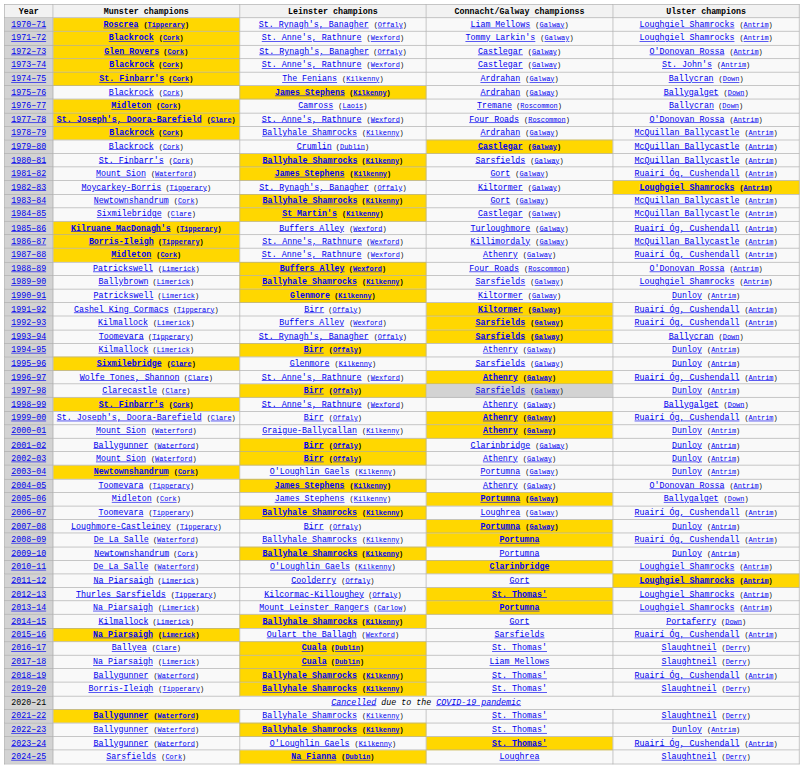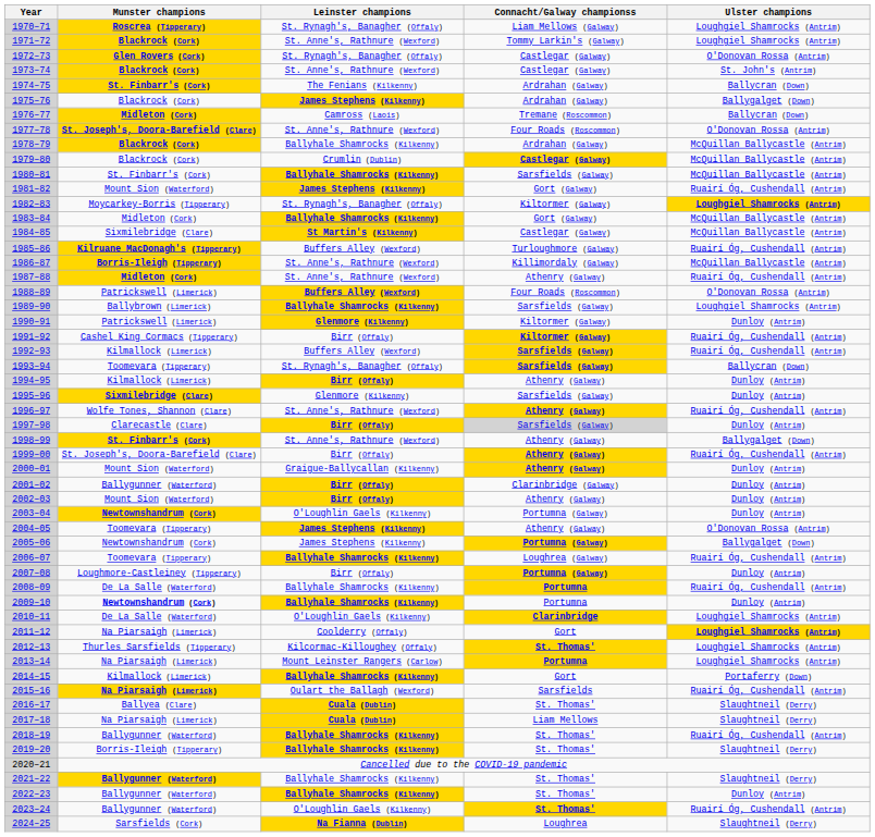 <table class="wikitable sortable">
 <tr style="background:white">
 <th width=6%><strong>Year</strong></th>
 <th width=23%><strong>Munster champions</strong></th>
 <th width=23%><strong>Leinster champions</strong></th>
 <th width=23%><strong>Connacht/Galway champions</strong>s</th>
 <th width=23%><strong>Ulster champions</strong></th>
 </tr>
 <tr align="center">
 <td bgcolor=lightgray><a href='#'>1970–71</a></td>
 <td bgcolor=gold><strong> <a href='#'>Roscrea</a> <small>(<a href='#'>Tipperary</a>)</small></strong></td>
 <td> <a href='#'>St. Rynagh's, Banagher</a> <small>(<a href='#'>Offaly</a>)</small></td>
 <td> <a href='#'>Liam Mellows</a> <small>(<a href='#'>Galway</a>)</small></td>
 <td> <a href='#'>Loughgiel Shamrocks</a> <small>(<a href='#'>Antrim</a>)</small></td>
 </tr>
 <tr align="center">
 <td bgcolor=lightgray><a href='#'>1971–72</a></td>
 <td bgcolor=gold><strong> <a href='#'>Blackrock</a> <small>(<a href='#'>Cork</a>)</small></strong></td>
 <td> <a href='#'>St. Anne's, Rathnure</a> <small>(<a href='#'>Wexford</a>)</small></td>
 <td> <a href='#'>Tommy Larkin's</a> <small>(<a href='#'>Galway</a>)</small></td>
 <td> <a href='#'>Loughgiel Shamrocks</a> <small>(<a href='#'>Antrim</a>)</small></td>
 </tr>
 <tr align="center">
 <td bgcolor=lightgray><a href='#'>1972–73</a></td>
 <td bgcolor=gold><strong> <a href='#'>Glen Rovers</a><small> (<a href='#'>Cork</a>)</small></strong></td>
 <td> <a href='#'>St. Rynagh's, Banagher</a><small> (<a href='#'>Offaly</a>)</small></td>
 <td> <a href='#'>Castlegar</a> <small>(<a href='#'>Galway</a>)</small></td>
 <td> <a href='#'>O'Donovan Rossa</a> <small>(<a href='#'>Antrim</a>)</small></td>
 </tr>
 <tr align="center">
 <td bgcolor=lightgray><a href='#'>1973–74</a></td>
 <td bgcolor=gold><strong> <a href='#'>Blackrock</a><small> (<a href='#'>Cork</a>)</small></strong></td>
 <td> <a href='#'>St. Anne's, Rathnure</a> <small>(<a href='#'>Wexford</a>)</small></td>
 <td> <a href='#'>Castlegar</a> <small>(<a href='#'>Galway</a>)</small></td>
 <td> <a href='#'>St. John's</a> <small>(<a href='#'>Antrim</a>)</small></td>
 </tr>
 <tr align="center">
 <td bgcolor=lightgray><a href='#'>1974–75</a></td>
 <td bgcolor=gold><strong> <a href='#'>St. Finbarr's</a><small> (<a href='#'>Cork</a>)</small></strong></td>
 <td> <a href='#'>The Fenians</a> <small>(<a href='#'>Kilkenny</a>)</small></td>
 <td> <a href='#'>Ardrahan</a> <small>(<a href='#'>Galway</a>)</small></td>
 <td> <a href='#'>Ballycran</a> <small>(<a href='#'>Down</a>)</small></td>
 </tr>
 <tr align="center">
 <td bgcolor=lightgray><a href='#'>1975–76</a></td>
 <td> <a href='#'>Blackrock</a> <small>(<a href='#'>Cork</a>)</small></td>
 <td bgcolor=gold><strong> <a href='#'>James Stephens</a><small> (<a href='#'>Kilkenny</a>)</small></strong></td>
 <td> <a href='#'>Ardrahan</a> <small>(<a href='#'>Galway</a>)</small></td>
 <td> <a href='#'>Ballygalget</a> <small>(<a href='#'>Down</a>)</small></td>
 </tr>
 <tr align="center">
 <td bgcolor=lightgray><a href='#'>1976–77</a></td>
 <td bgcolor=gold><strong> <a href='#'>Midleton</a> <small>(<a href='#'>Cork</a>)</small></strong></td>
 <td> <a href='#'>Camross</a> <small>(<a href='#'>Laois</a>)</small></td>
 <td> <a href='#'>Tremane</a><small> (<a href='#'>Roscommon</a>)</small></td>
 <td> <a href='#'>Ballycran</a><small> (<a href='#'>Down</a>)</small></td>
 </tr>
 <tr align="center">
 <td bgcolor=lightgray><a href='#'>1977–78</a></td>
 <td bgcolor=gold><strong> <a href='#'>St. Joseph's, Doora-Barefield</a> <small>(<a href='#'>Clare</a>)</small></strong></td>
 <td> <a href='#'>St. Anne's, Rathnure</a> <small>(<a href='#'>Wexford</a>)</small></td>
 <td> <a href='#'>Four Roads</a>  <small>(<a href='#'>Roscommon</a>)</small></td>
 <td> <a href='#'>O'Donovan Rossa</a> <small>(<a href='#'>Antrim</a>)</small></td>
 </tr>
 <tr align="center">
 <td bgcolor=lightgray><a href='#'>1978–79</a></td>
 <td bgcolor=gold><strong> <a href='#'>Blackrock</a><small> (<a href='#'>Cork</a>)</small></strong></td>
 <td> <a href='#'>Ballyhale Shamrocks</a> <small>(<a href='#'>Kilkenny</a>)</small></td>
 <td> <a href='#'>Ardrahan</a> <small>(<a href='#'>Galway</a>)</small></td>
 <td> <a href='#'>McQuillan Ballycastle</a> <small>(<a href='#'>Antrim</a>)</small></td>
 </tr>
 <tr align="center">
 <td bgcolor=lightgray><a href='#'>1979–80</a></td>
 <td> <a href='#'>Blackrock</a> <small>(<a href='#'>Cork</a>)</small></td>
 <td> <a href='#'>Crumlin</a><small> (<a href='#'>Dublin</a>)</small></td>
 <td bgcolor=gold><strong> <a href='#'>Castlegar</a> <small>(<a href='#'>Galway</a>)</small></strong></td>
 <td> <a href='#'>McQuillan Ballycastle</a> <small>(<a href='#'>Antrim</a>)</small></td>
 </tr>
 <tr align="center">
 <td bgcolor=lightgray><a href='#'>1980–81</a></td>
 <td> <a href='#'>St. Finbarr's</a> <small>(<a href='#'>Cork</a>)</small></td>
 <td bgcolor=gold><strong> <a href='#'>Ballyhale Shamrocks</a><small> (<a href='#'>Kilkenny</a>)</small></strong></td>
 <td> <a href='#'>Sarsfields</a> <small>(<a href='#'>Galway</a>)</small></td>
 <td> <a href='#'>McQuillan Ballycastle</a> <small>(<a href='#'>Antrim</a>)</small></td>
 </tr>
 <tr align="center">
 <td bgcolor=lightgray><a href='#'>1981–82</a></td>
 <td> <a href='#'>Mount Sion</a> <small>(<a href='#'>Waterford</a>)</small></td>
 <td bgcolor=gold><strong> <a href='#'>James Stephens</a> <small>(<a href='#'>Kilkenny</a>)</small></strong></td>
 <td> <a href='#'>Gort</a> <small>(<a href='#'>Galway</a>)</small></td>
 <td> <a href='#'>Ruairí Óg, Cushendall</a> <small>(<a href='#'>Antrim</a>)</small></td>
 </tr>
 <tr align="center">
 <td bgcolor=lightgray><a href='#'>1982–83</a></td>
 <td> <a href='#'>Moycarkey-Borris</a><small> (<a href='#'>Tipperary</a>)</small></td>
 <td> <a href='#'>St. Rynagh's, Banagher</a><small> (<a href='#'>Offaly</a>)</small></td>
 <td> <a href='#'>Kiltormer</a> <small>(<a href='#'>Galway</a>)</small></td>
 <td bgcolor=gold><strong> <a href='#'>Loughgiel Shamrocks</a> <small>(<a href='#'>Antrim</a>)</small></strong></td>
 </tr>
 <tr align="center">
 <td bgcolor=lightgray><a href='#'>1983–84</a></td>
-<td> <a href='#'>Newtownshandrum</a> <small>(<a href='#'>Cork</a>)</small></td>
+<td> <a href='#'>Midleton</a><small> (<a href='#'>Cork</a>)</small></td>
 <td bgcolor=gold><strong> <a href='#'>Ballyhale Shamrocks</a><small> (<a href='#'>Kilkenny</a>)</small></strong></td>
 <td> <a href='#'>Gort</a> <small>(<a href='#'>Galway</a>)</small></td>
 <td> <a href='#'>McQuillan Ballycastle</a> <small>(<a href='#'>Antrim</a>)</small></td>
 </tr>
 <tr align="center">
 <td bgcolor=lightgray><a href='#'>1984–85</a></td>
 <td> <a href='#'>Sixmilebridge</a> <small>(<a href='#'>Clare</a>)</small></td>
 <td bgcolor=gold> <strong><a href='#'>St Martin's</a> <small>(<a href='#'>Kilkenny</a>)</small></strong></td>
 <td> <a href='#'>Castlegar</a> <small>(<a href='#'>Galway</a>)</small></td>
 <td> <a href='#'>McQuillan Ballycastle</a> <small>(<a href='#'>Antrim</a>)</small></td>
 </tr>
 <tr align="center">
 <td bgcolor=lightgray><a href='#'>1985–86</a></td>
 <td bgcolor=gold><strong> <a href='#'>Kilruane MacDonagh's</a> <small>(<a href='#'>Tipperary</a>)</small></strong></td>
 <td> <a href='#'>Buffers Alley</a> <small>(<a href='#'>Wexford</a>)</small></td>
 <td> <a href='#'>Turloughmore</a> <small>(<a href='#'>Galway</a>)</small></td>
 <td> <a href='#'>Ruairí Óg, Cushendall</a> <small>(<a href='#'>Antrim</a>)</small></td>
 </tr>
 <tr align="center">
 <td bgcolor=lightgray><a href='#'>1986–87</a></td>
 <td bgcolor=gold><strong> <a href='#'>Borris-Ileigh</a><small> (<a href='#'>Tipperary</a>)</small></strong></td>
 <td> <a href='#'>St. Anne's, Rathnure</a><small> (<a href='#'>Wexford</a>)</small></td>
 <td> <a href='#'>Killimordaly</a> <small>(<a href='#'>Galway</a>)</small></td>
 <td> <a href='#'>McQuillan Ballycastle</a> <small>(<a href='#'>Antrim</a>)</small></td>
 </tr>
 <tr align="center">
 <td bgcolor=lightgray><a href='#'>1987–88</a></td>
 <td bgcolor=gold><strong> <a href='#'>Midleton</a> <small>(<a href='#'>Cork</a>)</small></strong></td>
 <td> <a href='#'>St. Anne's, Rathnure</a> <small>(<a href='#'>Wexford</a>)</small></td>
 <td> <a href='#'>Athenry</a> <small>(<a href='#'>Galway</a>)</small></td>
 <td> <a href='#'>Ruairí Óg, Cushendall</a> <small>(<a href='#'>Antrim</a>)</small></td>
 </tr>
 <tr align="center">
 <td bgcolor=lightgray><a href='#'>1988–89</a></td>
 <td> <a href='#'>Patrickswell</a> <small>(<a href='#'>Limerick</a>)</small></td>
 <td bgcolor=gold><strong> <a href='#'>Buffers Alley</a><small> (<a href='#'>Wexford</a>)</small></strong></td>
 <td> <a href='#'>Four Roads</a> <small> (<a href='#'>Roscommon</a>)</small></td>
 <td> <a href='#'>O'Donovan Rossa</a> <small>(<a href='#'>Antrim</a>)</small></td>
 </tr>
 <tr align="center">
 <td bgcolor=lightgray><a href='#'>1989–90</a></td>
 <td> <a href='#'>Ballybrown</a><small> (<a href='#'>Limerick</a>)</small></td>
 <td bgcolor=gold><strong> <a href='#'>Ballyhale Shamrocks</a> <small>(<a href='#'>Kilkenny</a>)</small></strong></td>
 <td> <a href='#'>Sarsfields</a> <small>(<a href='#'>Galway</a>)</small></td>
 <td> <a href='#'>Loughgiel Shamrocks</a> <small>(<a href='#'>Antrim</a>) </small></td>
 </tr>
 <tr align="center">
 <td bgcolor=lightgray><a href='#'>1990–91</a></td>
 <td> <a href='#'>Patrickswell</a><small> (<a href='#'>Limerick</a>)</small></td>
 <td bgcolor=gold><strong> <a href='#'>Glenmore</a><small> (<a href='#'>Kilkenny</a>)</small></strong></td>
 <td> <a href='#'>Kiltormer</a> <small>(<a href='#'>Galway</a>)</small></td>
 <td> <a href='#'>Dunloy</a> <small>(<a href='#'>Antrim</a>)</small></td>
 </tr>
 <tr align="center">
 <td bgcolor=lightgray><a href='#'>1991–92</a></td>
 <td> <a href='#'>Cashel King Cormacs</a><small> (<a href='#'>Tipperary</a>)</small></td>
 <td> <a href='#'>Birr</a><small> (<a href='#'>Offaly</a>)</small></td>
 <td bgcolor=gold><strong> <a href='#'>Kiltormer</a> <small>(<a href='#'>Galway</a>)</small></strong></td>
 <td> <a href='#'>Ruairí Óg, Cushendall</a> <small>(<a href='#'>Antrim</a>)</small></td>
 </tr>
 <tr align="center">
 <td bgcolor=lightgray><a href='#'>1992–93</a></td>
 <td> <a href='#'>Kilmallock</a> <small>(<a href='#'>Limerick</a>)</small></td>
 <td> <a href='#'>Buffers Alley</a> <small>(<a href='#'>Wexford</a>)</small></td>
 <td bgcolor=gold><strong> <a href='#'>Sarsfields</a> <small>(<a href='#'>Galway</a>)</small></strong></td>
 <td> <a href='#'>Ruairí Óg, Cushendall</a> <small>(<a href='#'>Antrim</a>)</small></td>
 </tr>
 <tr align="center">
 <td bgcolor=lightgray><a href='#'>1993–94</a></td>
 <td> <a href='#'>Toomevara</a><small> (<a href='#'>Tipperary</a>)</small></td>
 <td> <a href='#'>St. Rynagh's, Banagher</a> <small>(<a href='#'>Offaly</a>)</small></td>
 <td bgcolor=gold><strong> <a href='#'>Sarsfields</a> <small>(<a href='#'>Galway</a>)</small></strong></td>
 <td> <a href='#'>Ballycran</a> <small>(<a href='#'>Down</a>)</small></td>
 </tr>
 <tr align="center">
 <td bgcolor=lightgray><a href='#'>1994–95</a></td>
 <td> <a href='#'>Kilmallock</a><small> (<a href='#'>Limerick</a>)</small></td>
 <td bgcolor=gold><strong> <a href='#'>Birr</a> <small>(<a href='#'>Offaly</a>)</small></strong></td>
 <td> <a href='#'>Athenry</a> <small>(<a href='#'>Galway</a>)</small></td>
 <td> <a href='#'>Dunloy</a> <small>(<a href='#'>Antrim</a>)</small></td>
 </tr>
 <tr align="center">
 <td bgcolor=lightgray><a href='#'>1995–96</a></td>
 <td bgcolor=gold><strong> <a href='#'>Sixmilebridge</a> <small>(<a href='#'>Clare</a>)</small></strong></td>
 <td> <a href='#'>Glenmore</a> <small>(<a href='#'>Kilkenny</a>)</small></td>
 <td> <a href='#'>Sarsfields</a> <small>(<a href='#'>Galway</a>)</small></td>
 <td> <a href='#'>Dunloy</a> <small>(<a href='#'>Antrim</a>)</small></td>
 </tr>
 <tr align="center">
 <td bgcolor=lightgray><a href='#'>1996–97</a></td>
 <td> <a href='#'>Wolfe Tones, Shannon</a><small> (<a href='#'>Clare</a>)</small></td>
 <td> <a href='#'>St. Anne's, Rathnure</a> <small>(<a href='#'>Wexford</a>)</small></td>
 <td bgcolor=gold><strong> <a href='#'>Athenry</a> <small>(<a href='#'>Galway</a>)</small></strong></td>
 <td> <a href='#'>Ruairí Óg, Cushendall</a> <small>(<a href='#'>Antrim</a>)</small></td>
 </tr>
 <tr align="center">
 <td bgcolor=lightgray><a href='#'>1997–98</a></td>
 <td> <a href='#'>Clarecastle</a><small> (<a href='#'>Clare</a>)</small></td>
 <td bgcolor=gold><strong> <a href='#'>Birr</a> <small>(<a href='#'>Offaly</a>)</small></strong></td>
 <td style="background: lightgrey;"> <a href='#'>Sarsfields</a> <small>(<a href='#'>Galway</a>)</small></td>
 <td> <a href='#'>Dunloy</a> <small>(<a href='#'>Antrim</a>)</small></td>
 </tr>
 <tr align="center">
 <td bgcolor=lightgray><a href='#'>1998–99</a></td>
 <td bgcolor=gold><strong> <a href='#'>St. Finbarr's</a> <small>(<a href='#'>Cork</a>)</small></strong></td>
 <td> <a href='#'>St. Anne's, Rathnure</a> <small>(<a href='#'>Wexford</a>)</small></td>
 <td> <a href='#'>Athenry</a> <small>(<a href='#'>Galway</a>)</small></td>
 <td> <a href='#'>Ballygalget</a> <small>(<a href='#'>Down</a>)</small></td>
 </tr>
 <tr align="center">
 <td bgcolor=lightgray><a href='#'>1999–00</a></td>
 <td> <a href='#'>St. Joseph's, Doora-Barefield</a> <small>(<a href='#'>Clare</a>)</small></td>
 <td> <a href='#'>Birr</a> <small>(<a href='#'>Offaly</a>)</small></td>
 <td bgcolor=gold><strong> <a href='#'>Athenry</a> <small>(<a href='#'>Galway</a>)</small></strong></td>
 <td> <a href='#'>Ruairí Óg, Cushendall</a> <small>(<a href='#'>Antrim</a>)</small></td>
 </tr>
 <tr align="center">
 <td bgcolor=lightgray><a href='#'>2000–01</a></td>
 <td> <a href='#'>Mount Sion</a> <small>(<a href='#'>Waterford</a>)</small></td>
 <td> <a href='#'>Graigue-Ballycallan</a> <small>(<a href='#'>Kilkenny</a>)</small></td>
 <td bgcolor=gold><strong> <a href='#'>Athenry</a> <small>(<a href='#'>Galway</a>)</small></strong></td>
 <td> <a href='#'>Dunloy</a> <small>(<a href='#'>Antrim</a>)</small></td>
 </tr>
 <tr align="center">
 <td bgcolor=lightgray><a href='#'>2001–02</a></td>
 <td> <a href='#'>Ballygunner</a> <small>(<a href='#'>Waterford</a>)</small></td>
 <td bgcolor=gold><strong> <a href='#'>Birr</a> <small>(<a href='#'>Offaly</a>)</small></strong></td>
 <td> <a href='#'>Clarinbridge</a> <small>(<a href='#'>Galway</a>)</small></td>
 <td> <a href='#'>Dunloy</a> <small>(<a href='#'>Antrim</a>)</small></td>
 </tr>
 <tr align="center">
 <td bgcolor=lightgray><a href='#'>2002–03</a></td>
 <td> <a href='#'>Mount Sion</a> <small>(<a href='#'>Waterford</a>)</small></td>
 <td bgcolor=gold><strong> <a href='#'>Birr</a> <small>(<a href='#'>Offaly</a>)</small></strong></td>
 <td> <a href='#'>Athenry</a> <small>(<a href='#'>Galway</a>)</small></td>
 <td> <a href='#'>Dunloy</a> <small>(<a href='#'>Antrim</a>)</small></td>
 </tr>
 <tr align="center">
 <td bgcolor=lightgray><a href='#'>2003–04</a></td>
 <td bgcolor=gold><strong> <a href='#'>Newtownshandrum</a> <small>(<a href='#'>Cork</a>)</small></strong></td>
 <td> <a href='#'>O'Loughlin Gaels</a> <small>(<a href='#'>Kilkenny</a>)</small></td>
 <td> <a href='#'>Portumna</a> <small>(<a href='#'>Galway</a>)</small></td>
 <td> <a href='#'>Dunloy</a> <small>(<a href='#'>Antrim</a>)</small></td>
 </tr>
 <tr align="center">
 <td bgcolor=lightgray><a href='#'>2004–05</a></td>
 <td> <a href='#'>Toomevara</a> <small>(<a href='#'>Tipperary</a>)</small></td>
 <td bgcolor=gold><strong> <a href='#'>James Stephens</a> <small>(<a href='#'>Kilkenny</a>)</small></strong></td>
 <td> <a href='#'>Athenry</a> <small>(<a href='#'>Galway</a>)</small></td>
 <td> <a href='#'>O'Donovan Rossa</a> <small>(<a href='#'>Antrim</a>)</small></td>
 </tr>
 <tr align="center">
 <td bgcolor=lightgray><a href='#'>2005–06</a></td>
-<td> <a href='#'>Midleton</a><small> (<a href='#'>Cork</a>)</small></td>
+<td> <a href='#'>Newtownshandrum</a> <small>(<a href='#'>Cork</a>)</small></td>
 <td> <a href='#'>James Stephens</a> <small>(<a href='#'>Kilkenny</a>)</small></td>
 <td bgcolor=gold><strong> <a href='#'>Portumna</a> <small>(<a href='#'>Galway</a>)</small></strong></td>
 <td> <a href='#'>Ballygalget</a> <small>(<a href='#'>Down</a>)</small></td>
 </tr>
 <tr align="center">
 <td bgcolor=lightgray><a href='#'>2006–07</a></td>
 <td> <a href='#'>Toomevara</a> <small>(<a href='#'>Tipperary</a>)</small></td>
 <td bgcolor=gold><strong> <a href='#'>Ballyhale Shamrocks</a> <small>(<a href='#'>Kilkenny</a>)</small></strong></td>
 <td> <a href='#'>Loughrea</a> <small>(<a href='#'>Galway</a>)</small></td>
 <td> <a href='#'>Ruairí Óg, Cushendall</a> <small>(<a href='#'>Antrim</a>)</small></td>
 </tr>
 <tr align="center">
 <td bgcolor=lightgray><a href='#'>2007–08</a></td>
 <td> <a href='#'>Loughmore-Castleiney</a> <small>(<a href='#'>Tipperary</a>)</small></td>
 <td> <a href='#'>Birr</a> <small>(<a href='#'>Offaly</a>)</small></td>
 <td bgcolor=gold><strong> <a href='#'>Portumna</a> <small>(<a href='#'>Galway</a>)</small></strong></td>
 <td> <a href='#'>Dunloy</a> <small>(<a href='#'>Antrim</a>)</small></td>
 </tr>
 <tr align="center">
 <td bgcolor=lightgray><a href='#'>2008–09</a></td>
 <td> <a href='#'>De La Salle</a><small> (<a href='#'>Waterford</a>)</small></td>
 <td> <a href='#'>Ballyhale Shamrocks</a> <small>(<a href='#'>Kilkenny</a>)</small></td>
 <td bgcolor=gold><strong> <a href='#'>Portumna</a></strong></td>
 <td> <a href='#'>Ruairí Óg, Cushendall</a> <small>(<a href='#'>Antrim</a>)</small></td>
 </tr>
 <tr align="center">
 <td bgcolor=lightgray><a href='#'>2009–10</a></td>
-<td> <a href='#'>Newtownshandrum</a><small> (<a href='#'>Cork</a>)</small></td>
+<td><strong> <a href='#'>Newtownshandrum</a><small> (<a href='#'>Cork</a>)</small></strong></td>
 <td bgcolor=gold><strong> <a href='#'>Ballyhale Shamrocks</a><small> (<a href='#'>Kilkenny</a>)</small></strong></td>
 <td> <a href='#'>Portumna</a></td>
 <td> <a href='#'>Dunloy</a> <small>(<a href='#'>Antrim</a>)</small></td>
 </tr>
 <tr align="center">
 <td bgcolor=lightgray><a href='#'>2010–11</a></td>
 <td> <a href='#'>De La Salle</a> <small>(<a href='#'>Waterford</a>)</small></td>
 <td> <a href='#'>O'Loughlin Gaels</a><small> (<a href='#'>Kilkenny</a>)</small></td>
 <td bgcolor=gold> <strong><a href='#'>Clarinbridge</a></strong></td>
 <td> <a href='#'>Loughgiel Shamrocks</a> <small>(<a href='#'>Antrim</a>)</small></td>
 </tr>
 <tr align="center">
 <td bgcolor=lightgray><a href='#'>2011–12</a></td>
 <td> <a href='#'>Na Piarsaigh</a><small> (<a href='#'>Limerick</a>)</small></td>
 <td> <a href='#'>Coolderry</a> <small>(<a href='#'>Offaly</a>)</small></td>
 <td> <a href='#'>Gort</a></td>
 <td bgcolor=gold><strong> <a href='#'>Loughgiel Shamrocks</a> <small>(<a href='#'>Antrim</a>)</small></strong></td>
 </tr>
 <tr align="center">
 <td bgcolor=lightgray><a href='#'>2012–13</a></td>
 <td> <a href='#'>Thurles Sarsfields</a> <small>(<a href='#'>Tipperary</a>)</small></td>
 <td> <a href='#'>Kilcormac-Killoughey</a><small> (<a href='#'>Offaly</a>)</small></td>
 <td bgcolor=gold><strong> <a href='#'>St. Thomas'</a> </strong></td>
 <td> <a href='#'>Loughgiel Shamrocks</a> <small>(<a href='#'>Antrim</a>)</small></td>
 </tr>
 <tr align="center">
 <td bgcolor=lightgray><a href='#'>2013–14</a></td>
 <td> <a href='#'>Na Piarsaigh</a> <small>(<a href='#'>Limerick</a>)</small></td>
 <td> <a href='#'>Mount Leinster Rangers</a><small> (<a href='#'>Carlow</a>)</small></td>
 <td bgcolor=gold><strong> <a href='#'>Portumna</a></strong></td>
 <td> <a href='#'>Loughgiel Shamrocks</a> <small>(<a href='#'>Antrim</a>)</small></td>
 </tr>
 <tr align="center">
 <td bgcolor=lightgray><a href='#'>2014–15</a></td>
 <td> <a href='#'>Kilmallock</a><small> (<a href='#'>Limerick</a>)</small></td>
 <td bgcolor=gold><strong> <a href='#'>Ballyhale Shamrocks</a><small> (<a href='#'>Kilkenny</a>)</small></strong></td>
 <td> <a href='#'>Gort</a></td>
 <td> <a href='#'>Portaferry</a> <small>(<a href='#'>Down</a>)</small></td>
 </tr>
 <tr align="center">
 <td bgcolor=lightgray><a href='#'>2015–16</a></td>
 <td bgcolor=gold><strong> <a href='#'>Na Piarsaigh</a> <small>(<a href='#'>Limerick</a>)</small></strong></td>
 <td> <a href='#'>Oulart the Ballagh</a> <small>(<a href='#'>Wexford</a>)</small></td>
 <td> <a href='#'>Sarsfields</a></td>
 <td> <a href='#'>Ruairí Óg, Cushendall</a> <small>(<a href='#'>Antrim</a>)</small></td>
 </tr>
 <tr align="center">
 <td bgcolor=lightgray><a href='#'>2016–17</a></td>
 <td> <a href='#'>Ballyea</a> <small>(<a href='#'>Clare</a>)</small></td>
 <td bgcolor=gold> <strong><a href='#'>Cuala</a><small> (<a href='#'>Dublin</a>)</small></strong></td>
 <td> <a href='#'>St. Thomas'</a></td>
 <td> <a href='#'>Slaughtneil</a> <small>(<a href='#'>Derry</a>)</small></td>
 </tr>
 <tr align="center">
 <td bgcolor=lightgray><a href='#'>2017–18</a></td>
 <td> <a href='#'>Na Piarsaigh</a> <small>(<a href='#'>Limerick</a>)</small></td>
 <td bgcolor=gold> <strong><a href='#'>Cuala</a><small> (<a href='#'>Dublin</a>)</small></strong></td>
 <td> <a href='#'>Liam Mellows</a></td>
 <td> <a href='#'>Slaughtneil</a> <small>(<a href='#'>Derry</a>)</small></td>
 </tr>
 <tr align="center">
 <td bgcolor=lightgray><a href='#'>2018–19</a></td>
 <td> <a href='#'>Ballygunner</a> <small>(<a href='#'>Waterford</a>)</small></td>
 <td bgcolor=gold> <strong><a href='#'>Ballyhale Shamrocks</a> <small>(<a href='#'>Kilkenny</a>)</small></strong></td>
 <td> <a href='#'>St. Thomas'</a></td>
 <td> <a href='#'>Ruairí Óg, Cushendall</a> <small>(<a href='#'>Antrim</a>)</small></td>
 </tr>
 <tr align="center">
 <td bgcolor=lightgray><a href='#'>2019–20</a></td>
 <td> <a href='#'>Borris-Ileigh</a> <small>(<a href='#'>Tipperary</a>)</small></td>
 <td bgcolor=gold> <strong><a href='#'>Ballyhale Shamrocks</a> <small>(<a href='#'>Kilkenny</a>)</small></strong></td>
 <td> <a href='#'>St. Thomas'</a></td>
 <td> <a href='#'>Slaughtneil</a> <small>(<a href='#'>Derry</a>)</small></td>
 </tr>
 <tr align="center">
 <td bgcolor=lightgray>2020–21</td>
 <td colspan=4 align=center><em><a href='#'>Cancelled</a> due to the <a href='#'>COVID-19 pandemic</a></em></td>
 </tr>
 <tr align="center">
 <td bgcolor=lightgray><a href='#'>2021–22</a></td>
 <td bgcolor=gold><strong>  <a href='#'>Ballygunner</a> <small>(<a href='#'>Waterford</a>)</small></strong></td>
 <td> <a href='#'>Ballyhale Shamrocks</a> <small>(<a href='#'>Kilkenny</a>)</small></td>
 <td> <a href='#'>St. Thomas'</a></td>
 <td> <a href='#'>Slaughtneil</a> <small>(<a href='#'>Derry</a>)</small></td>
 </tr>
 <tr align="center">
 <td bgcolor=lightgray><a href='#'>2022–23</a></td>
 <td> <a href='#'>Ballygunner</a> <small>(<a href='#'>Waterford</a>)</small></td>
 <td bgcolor=gold><strong> <a href='#'>Ballyhale Shamrocks</a> <small>(<a href='#'>Kilkenny</a>)</small></strong></td>
 <td> <a href='#'>St. Thomas'</a></td>
 <td> <a href='#'>Dunloy</a> <small>(<a href='#'>Antrim</a>)</small></td>
 </tr>
 <tr align="center">
 <td bgcolor=lightgray><a href='#'>2023–24</a></td>
 <td> <a href='#'>Ballygunner</a> <small>(<a href='#'>Waterford</a>)</small></td>
 <td> <a href='#'>O'Loughlin Gaels</a> <small>(<a href='#'>Kilkenny</a>)</small></td>
 <td bgcolor=gold><strong> <a href='#'>St. Thomas'</a> </strong></td>
 <td> <a href='#'>Ruairí Óg, Cushendall</a> <small>(<a href='#'>Antrim</a>)</small></td>
 </tr>
 <tr align="center">
 <td bgcolor=lightgray><a href='#'>2024–25</a></td>
 <td> <a href='#'>Sarsfields</a> <small>(<a href='#'>Cork</a>)</small></td>
 <td bgcolor=gold><strong> <a href='#'>Na Fianna</a> <small>(<a href='#'>Dublin</a>)</small></strong></td>
 <td> <a href='#'>Loughrea</a></td>
 <td> <a href='#'>Slaughtneil</a> <small>(<a href='#'>Derry</a>)</small></td>
 </tr>
 </table>
